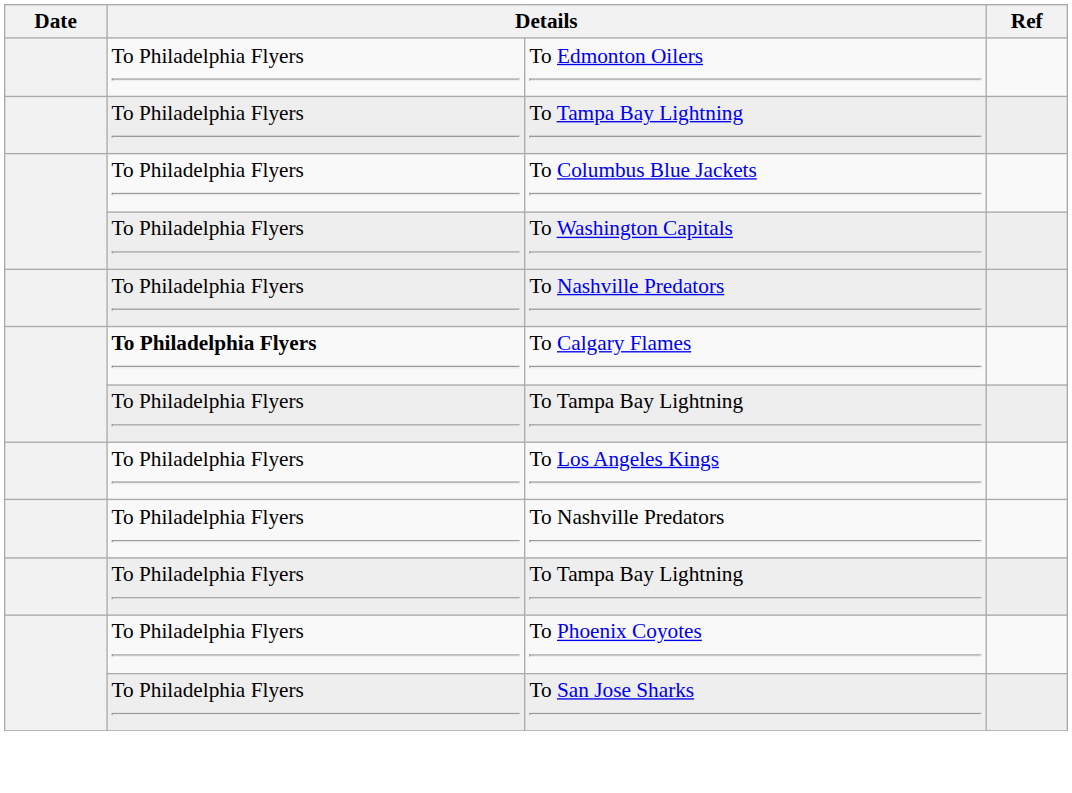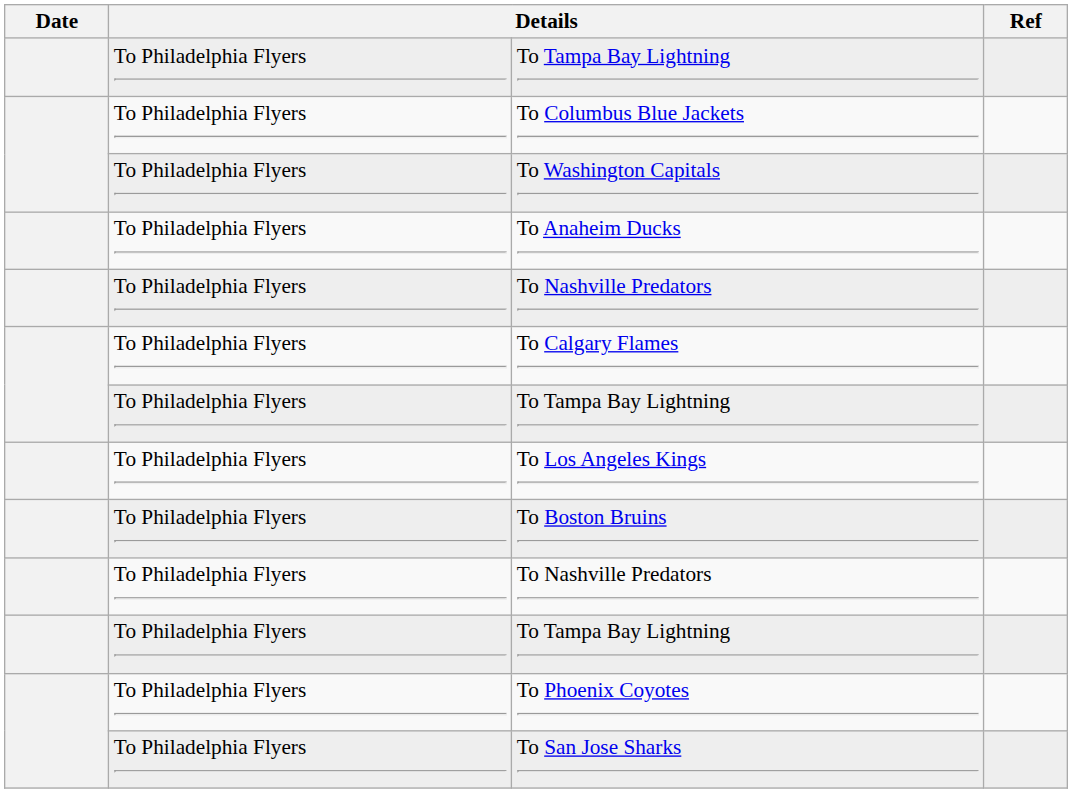 <table class="wikitable plainrowheaders" style="width: 50em;">
 <tr>
 <th scope="col">Date</th>
 <th scope="col" colspan="2">Details</th>
 <th scope="col">Ref</th>
-</tr>
-<tr>
-<th scope="row"></th>
-<td valign="top">To Philadelphia Flyers <hr> </td>
-<td valign="top">To <a href='#'>Edmonton Oilers</a> <hr> </td>
-<td></td>
 </tr>
 <tr bgcolor="#eeeeee">
 <th scope="row"></th>
 <td valign="top">To Philadelphia Flyers <hr> </td>
 <td valign="top">To <a href='#'>Tampa Bay Lightning</a> <hr> </td>
 <td></td>
 </tr>
 <tr>
 <th scope="row" rowspan=2></th>
 <td valign="top">To Philadelphia Flyers <hr> </td>
 <td valign="top">To <a href='#'>Columbus Blue Jackets</a> <hr> </td>
 <td></td>
 </tr>
 <tr bgcolor="#eeeeee">
 <td valign="top">To Philadelphia Flyers <hr> </td>
 <td valign="top">To <a href='#'>Washington Capitals</a> <hr> </td>
 <td></td>
 </tr>
+<tr>
+<th scope="row"></th>
+<td valign="top">To Philadelphia Flyers <hr> </td>
+<td valign="top">To <a href='#'>Anaheim Ducks</a> <hr> </td>
+<td></td>
+</tr>
 <tr bgcolor="#eeeeee">
 <th scope="row"></th>
 <td valign="top">To Philadelphia Flyers <hr> </td>
 <td valign="top">To <a href='#'>Nashville Predators</a> <hr> </td>
 <td></td>
 </tr>
 <tr>
 <th scope="row" rowspan=2></th>
-<td valign="top"><strong>To Philadelphia Flyers <hr> </strong></td>
+<td valign="top">To Philadelphia Flyers <hr> </td>
 <td valign="top">To <a href='#'>Calgary Flames</a> <hr> </td>
 <td></td>
 </tr>
 <tr bgcolor="#eeeeee">
 <td valign="top">To Philadelphia Flyers <hr> </td>
 <td valign="top">To Tampa Bay Lightning <hr> </td>
 <td></td>
 </tr>
 <tr>
 <th scope="row"></th>
 <td valign="top">To Philadelphia Flyers <hr> </td>
 <td valign="top">To <a href='#'>Los Angeles Kings</a> <hr> </td>
+<td></td>
+</tr>
+<tr bgcolor="#eeeeee">
+<th scope="row"></th>
+<td valign="top">To Philadelphia Flyers <hr> </td>
+<td valign="top">To <a href='#'>Boston Bruins</a> <hr> </td>
 <td></td>
 </tr>
 <tr>
 <th scope="row"></th>
 <td valign="top">To Philadelphia Flyers <hr> </td>
 <td valign="top">To Nashville Predators <hr> </td>
 <td></td>
 </tr>
 <tr bgcolor="#eeeeee">
 <th scope="row"></th>
 <td valign="top">To Philadelphia Flyers <hr> </td>
 <td valign="top">To Tampa Bay Lightning <hr> </td>
 <td></td>
 </tr>
 <tr>
 <th scope="row" rowspan=2></th>
 <td valign="top">To Philadelphia Flyers <hr> </td>
 <td valign="top">To <a href='#'>Phoenix Coyotes</a> <hr> </td>
 <td></td>
 </tr>
 <tr bgcolor="#eeeeee">
 <td valign="top">To Philadelphia Flyers <hr> </td>
 <td valign="top">To <a href='#'>San Jose Sharks</a> <hr> </td>
 <td></td>
 </tr>
 </table>
